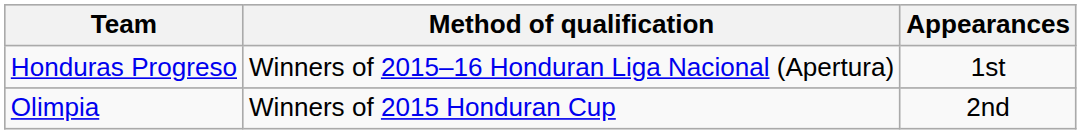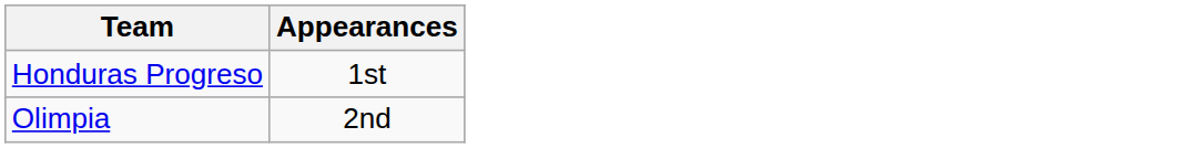 <table class="wikitable">
 <tr>
 <th>Team</th>
-<th>Method of qualification</th>
 <th>Appearances</th>
 </tr>
 <tr>
 <td><a href='#'>Honduras Progreso</a></td>
-<td>Winners of <a href='#'>2015–16 Honduran Liga Nacional</a> (Apertura)</td>
 <td align=center>1st</td>
 </tr>
 <tr>
 <td><a href='#'>Olimpia</a></td>
-<td>Winners of <a href='#'>2015 Honduran Cup</a></td>
 <td align=center>2nd</td>
 </tr>
 </table>
